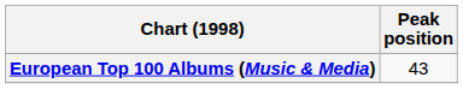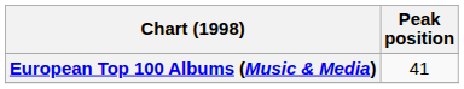 <table class="wikitable sortable plainrowheaders" style="text-align:center">
 <tr>
 <th scope="col">Chart (1998)</th>
 <th scope="col">Peak<br> position</th>
 </tr>
 <tr>
 </tr>
 <tr>
 </tr>
 <tr>
 </tr>
 <tr>
 <th scope="row"><a href='#'>European Top 100 Albums</a> (<em><a href='#'>Music & Media</a></em>)</th>
-<td>43</td>
+<td>41</td>
 </tr>
 <tr>
 </tr>
 <tr>
 </tr>
 <tr>
 </tr>
 <tr>
 </tr>
 <tr>
 </tr>
 <tr>
 </tr>
 <tr>
 </tr>
 <tr>
 </tr>
 <tr>
 </tr>
 </table>
